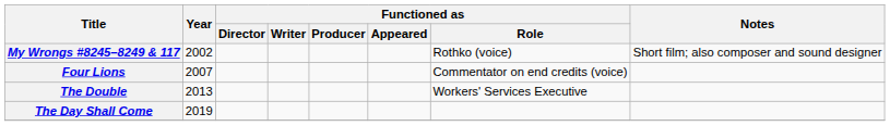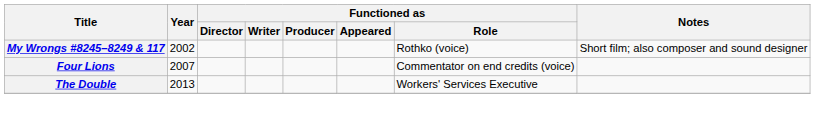 <table class="wikitable sortable plainrowheaders" style="margin-right: 0;">
 <tr>
 <th rowspan="2" scope="col">Title</th>
 <th rowspan="2" scope="col">Year</th>
 <th colspan="5" scope="col">Functioned as</th>
 <th rowspan="2" scope="col" class="unsortable">Notes</th>
 </tr>
 <tr>
 <th scope="col">Director</th>
 <th scope="col">Writer</th>
 <th scope="col">Producer</th>
 <th scope="col">Appeared</th>
 <th scope="col">Role</th>
 </tr>
 <tr>
 <th scope="row"><em><a href='#'>My Wrongs #8245–8249 & 117</a></em></th>
 <td>2002</td>
 <td></td>
 <td></td>
 <td></td>
 <td></td>
 <td>Rothko (voice)</td>
 <td>Short film; also composer and sound designer</td>
 </tr>
 <tr>
 <th scope="row"><em><a href='#'>Four Lions</a></em></th>
 <td>2007</td>
 <td></td>
 <td></td>
 <td></td>
 <td></td>
 <td>Commentator on end credits (voice)</td>
 <td></td>
 </tr>
 <tr>
 <th scope="row"><em><a href='#'>The Double</a></em></th>
 <td>2013</td>
 <td></td>
 <td></td>
 <td></td>
 <td></td>
 <td>Workers' Services Executive</td>
 <td></td>
 </tr>
 <tr>
-<th scope="row"><em><a href='#'>The Day Shall Come</a></em></th>
-<td>2019</td>
-<td></td>
-<td></td>
-<td></td>
-<td></td>
-<td></td>
-<td></td>
-</tr>
-<tr>
 </tr>
 </table>
